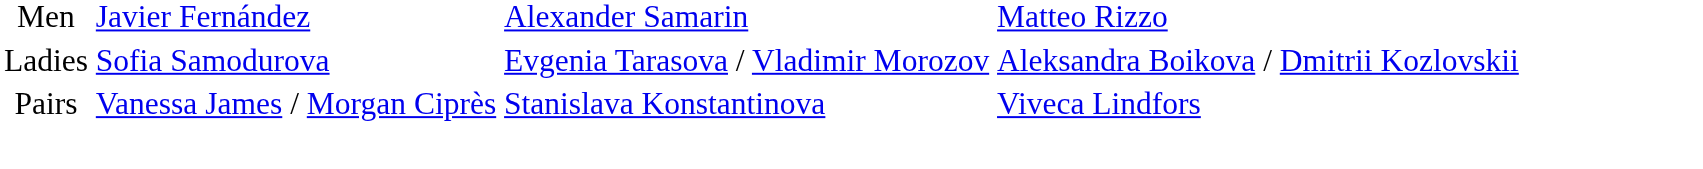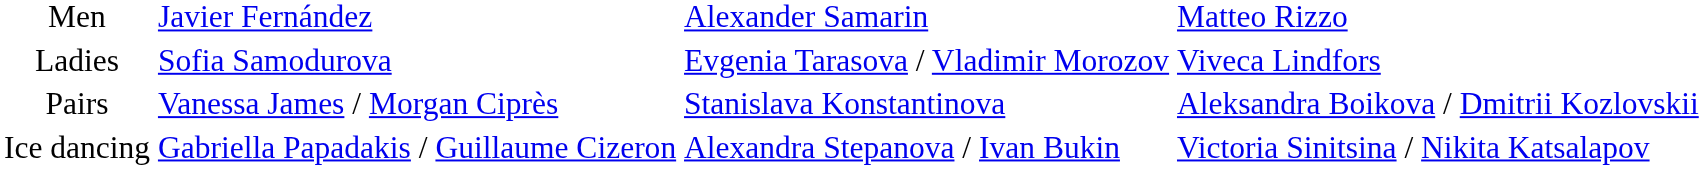 <table>
 <tr>
 <td align=center>Men</td>
 <td> <a href='#'>Javier Fernández</a></td>
 <td> <a href='#'>Alexander Samarin</a></td>
 <td> <a href='#'>Matteo Rizzo</a></td>
 </tr>
 <tr>
 <td align=center>Ladies</td>
 <td> <a href='#'>Sofia Samodurova</a></td>
 <td> <a href='#'>Evgenia Tarasova</a> / <a href='#'>Vladimir Morozov</a></td>
-<td> <a href='#'>Aleksandra Boikova</a> / <a href='#'>Dmitrii Kozlovskii</a></td>
+<td> <a href='#'>Viveca Lindfors</a></td>
 </tr>
 <tr>
 <td align=center>Pairs</td>
 <td> <a href='#'>Vanessa James</a> / <a href='#'>Morgan Ciprès</a></td>
 <td> <a href='#'>Stanislava Konstantinova</a></td>
-<td> <a href='#'>Viveca Lindfors</a></td>
+<td> <a href='#'>Aleksandra Boikova</a> / <a href='#'>Dmitrii Kozlovskii</a></td>
+</tr>
+<tr>
+<td align=center>Ice dancing</td>
+<td> <a href='#'>Gabriella Papadakis</a> / <a href='#'>Guillaume Cizeron</a></td>
+<td> <a href='#'>Alexandra Stepanova</a> / <a href='#'>Ivan Bukin</a></td>
+<td> <a href='#'>Victoria Sinitsina</a> / <a href='#'>Nikita Katsalapov</a></td>
 </tr>
 </table>
